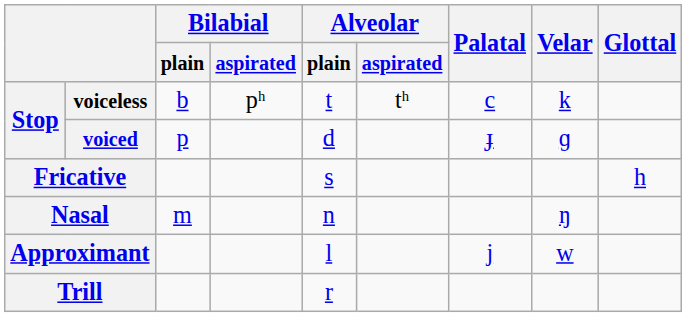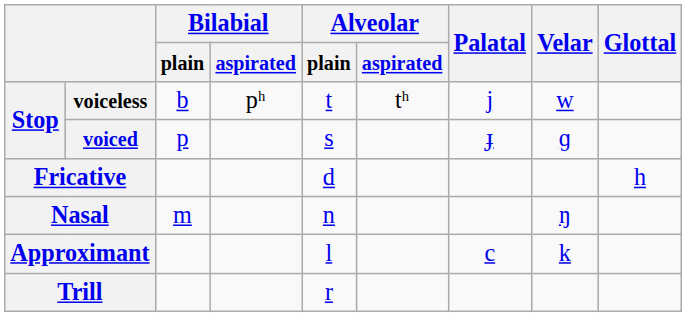 <table class="wikitable" style="text-align:center">
 <tr>
 <th colspan="2" rowspan="2"></th>
 <th colspan="2"><a href='#'>Bilabial</a></th>
 <th colspan="2"><a href='#'>Alveolar</a></th>
 <th rowspan="2"><a href='#'>Palatal</a></th>
 <th rowspan="2"><a href='#'>Velar</a></th>
 <th rowspan="2"><a href='#'>Glottal</a></th>
 </tr>
 <tr>
 <th><small>plain</small></th>
 <th><a href='#'><small>aspirated</small></a></th>
 <th><small>plain</small></th>
 <th><a href='#'><small>aspirated</small></a></th>
 </tr>
 <tr>
 <th rowspan="2"><a href='#'>Stop</a></th>
 <th><small>voiceless</small></th>
 <td><a href='#'>b</a></td>
 <td>pʰ</td>
 <td><a href='#'>t</a></td>
 <td>tʰ</td>
-<td><a href='#'>c</a></td>
-<td><a href='#'>k</a></td>
+<td><a href='#'>j</a></td>
+<td><a href='#'>w</a></td>
 <td></td>
 </tr>
 <tr>
 <th><a href='#'><small>voiced</small></a></th>
 <td><a href='#'>p</a></td>
 <td></td>
-<td><a href='#'>d</a></td>
+<td><a href='#'>s</a></td>
 <td></td>
 <td><a href='#'>ɟ</a></td>
 <td><a href='#'>ɡ</a></td>
 <td></td>
 </tr>
 <tr>
 <th colspan="2"><a href='#'>Fricative</a></th>
 <td></td>
 <td></td>
-<td><a href='#'>s</a></td>
+<td><a href='#'>d</a></td>
 <td></td>
 <td></td>
 <td></td>
 <td><a href='#'>h</a></td>
 </tr>
 <tr>
 <th colspan="2"><a href='#'>Nasal</a></th>
 <td><a href='#'>m</a></td>
 <td></td>
 <td><a href='#'>n</a></td>
 <td></td>
 <td></td>
 <td><a href='#'>ŋ</a></td>
 <td></td>
 </tr>
 <tr>
 <th colspan="2"><a href='#'>Approximant</a></th>
 <td></td>
 <td></td>
 <td><a href='#'>l</a></td>
 <td></td>
-<td><a href='#'>j</a></td>
-<td><a href='#'>w</a></td>
+<td><a href='#'>c</a></td>
+<td><a href='#'>k</a></td>
 <td></td>
 </tr>
 <tr>
 <th colspan="2"><a href='#'>Trill</a></th>
 <td></td>
 <td></td>
 <td><a href='#'>r</a></td>
 <td></td>
 <td></td>
 <td></td>
 <td></td>
 </tr>
 </table>
